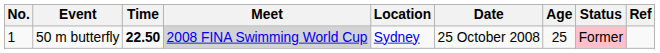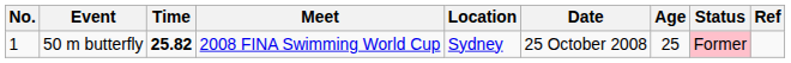 <table class="wikitable">
 <tr>
 <th>No.</th>
 <th>Event</th>
 <th>Time</th>
 <th>Meet</th>
 <th>Location</th>
 <th>Date</th>
 <th>Age</th>
 <th>Status</th>
 <th>Ref</th>
 </tr>
 <tr>
 <td>1</td>
 <td>50 m butterfly</td>
-<td style="text-align:center;"><strong>22.50</strong></td>
-<td style="background: lightgrey;"><a href='#'>2008 FINA Swimming World Cup</a></td>
+<td style="text-align:center;"><strong>25.82</strong></td>
+<td><a href='#'>2008 FINA Swimming World Cup</a></td>
 <td><a href='#'>Sydney</a></td>
 <td>25 October 2008</td>
 <td style="text-align:center;">25</td>
 <td style="background: pink; text-align:center;">Former</td>
 <td style="text-align:center;"></td>
 </tr>
 </table>
